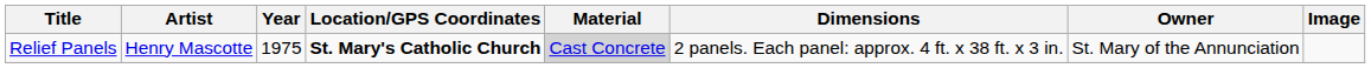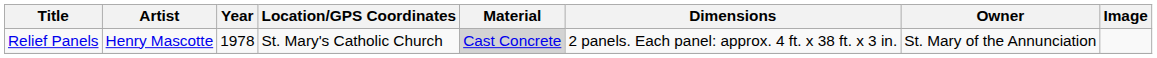 <table class="wikitable sortable">
 <tr>
 <th>Title</th>
 <th>Artist</th>
 <th>Year</th>
 <th>Location/GPS Coordinates</th>
 <th>Material</th>
 <th>Dimensions</th>
 <th>Owner</th>
 <th>Image</th>
 </tr>
 <tr>
 <td><a href='#'>Relief Panels</a></td>
 <td><a href='#'>Henry Mascotte</a></td>
-<td>1975</td>
-<td><strong>St. Mary's Catholic Church</strong></td>
+<td>1978</td>
+<td>St. Mary's Catholic Church</td>
 <td style="background: lightgrey;"><a href='#'>Cast Concrete</a></td>
 <td>2 panels. Each panel: approx. 4 ft. x 38 ft. x 3 in.</td>
 <td>St. Mary of the Annunciation</td>
 <td></td>
 </tr>
 <tr>
 </tr>
 </table>
